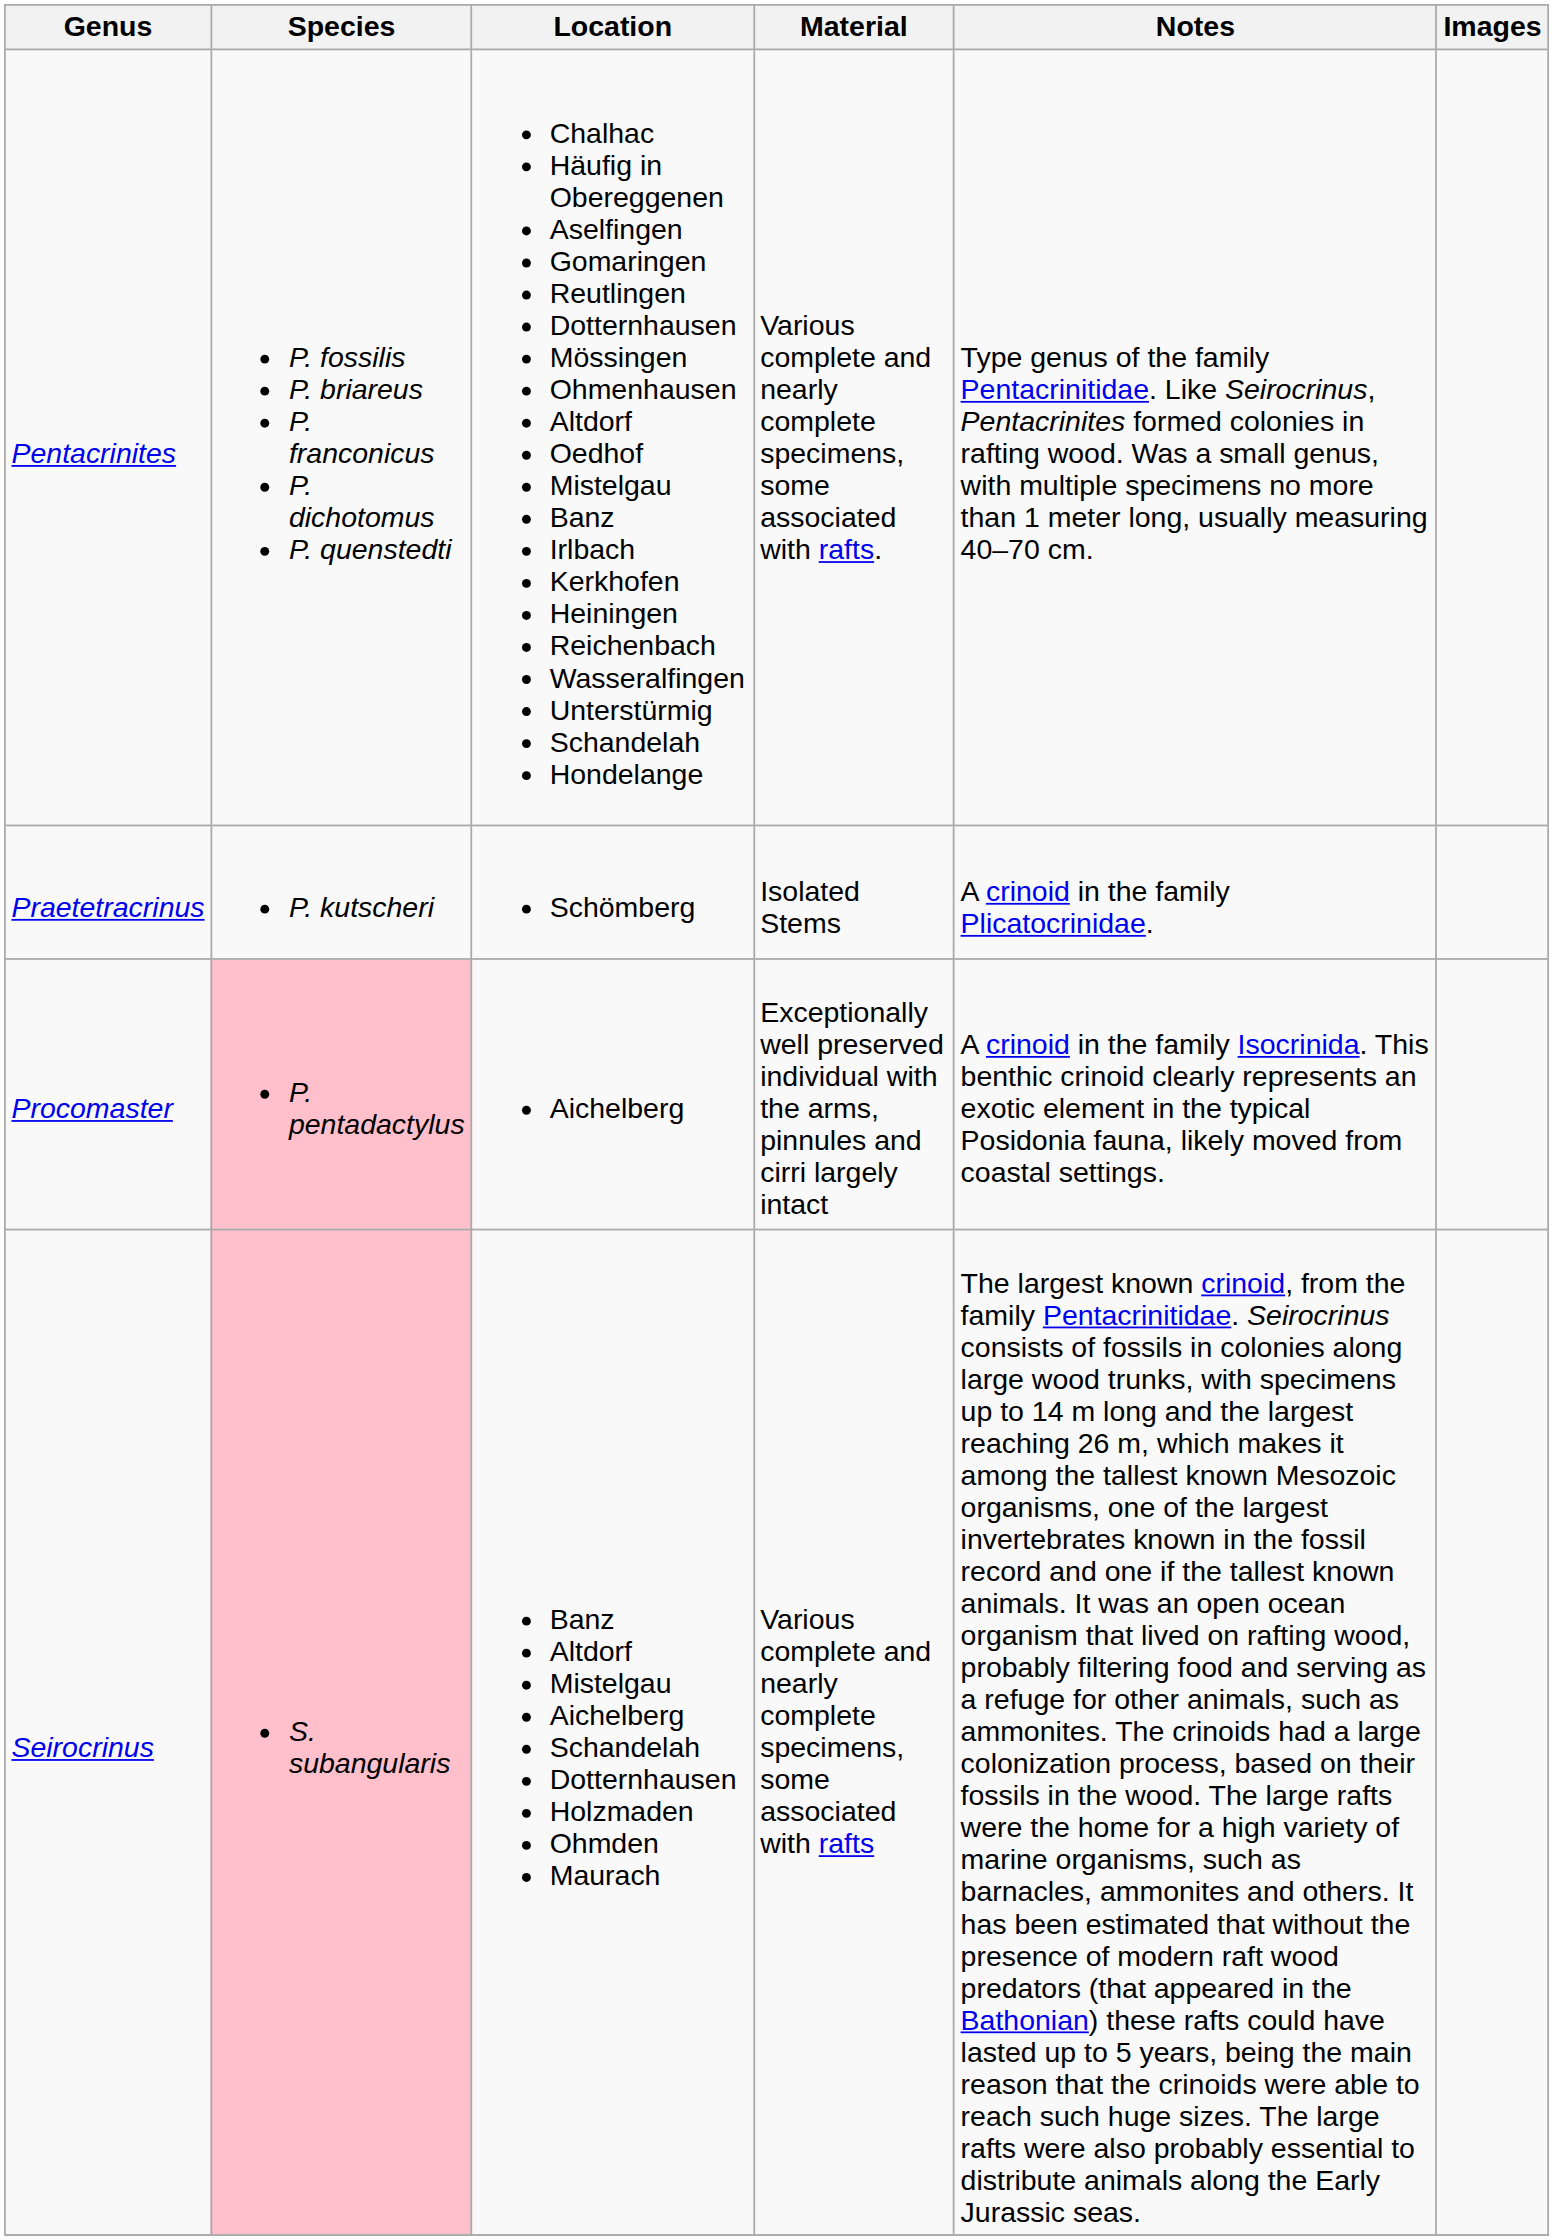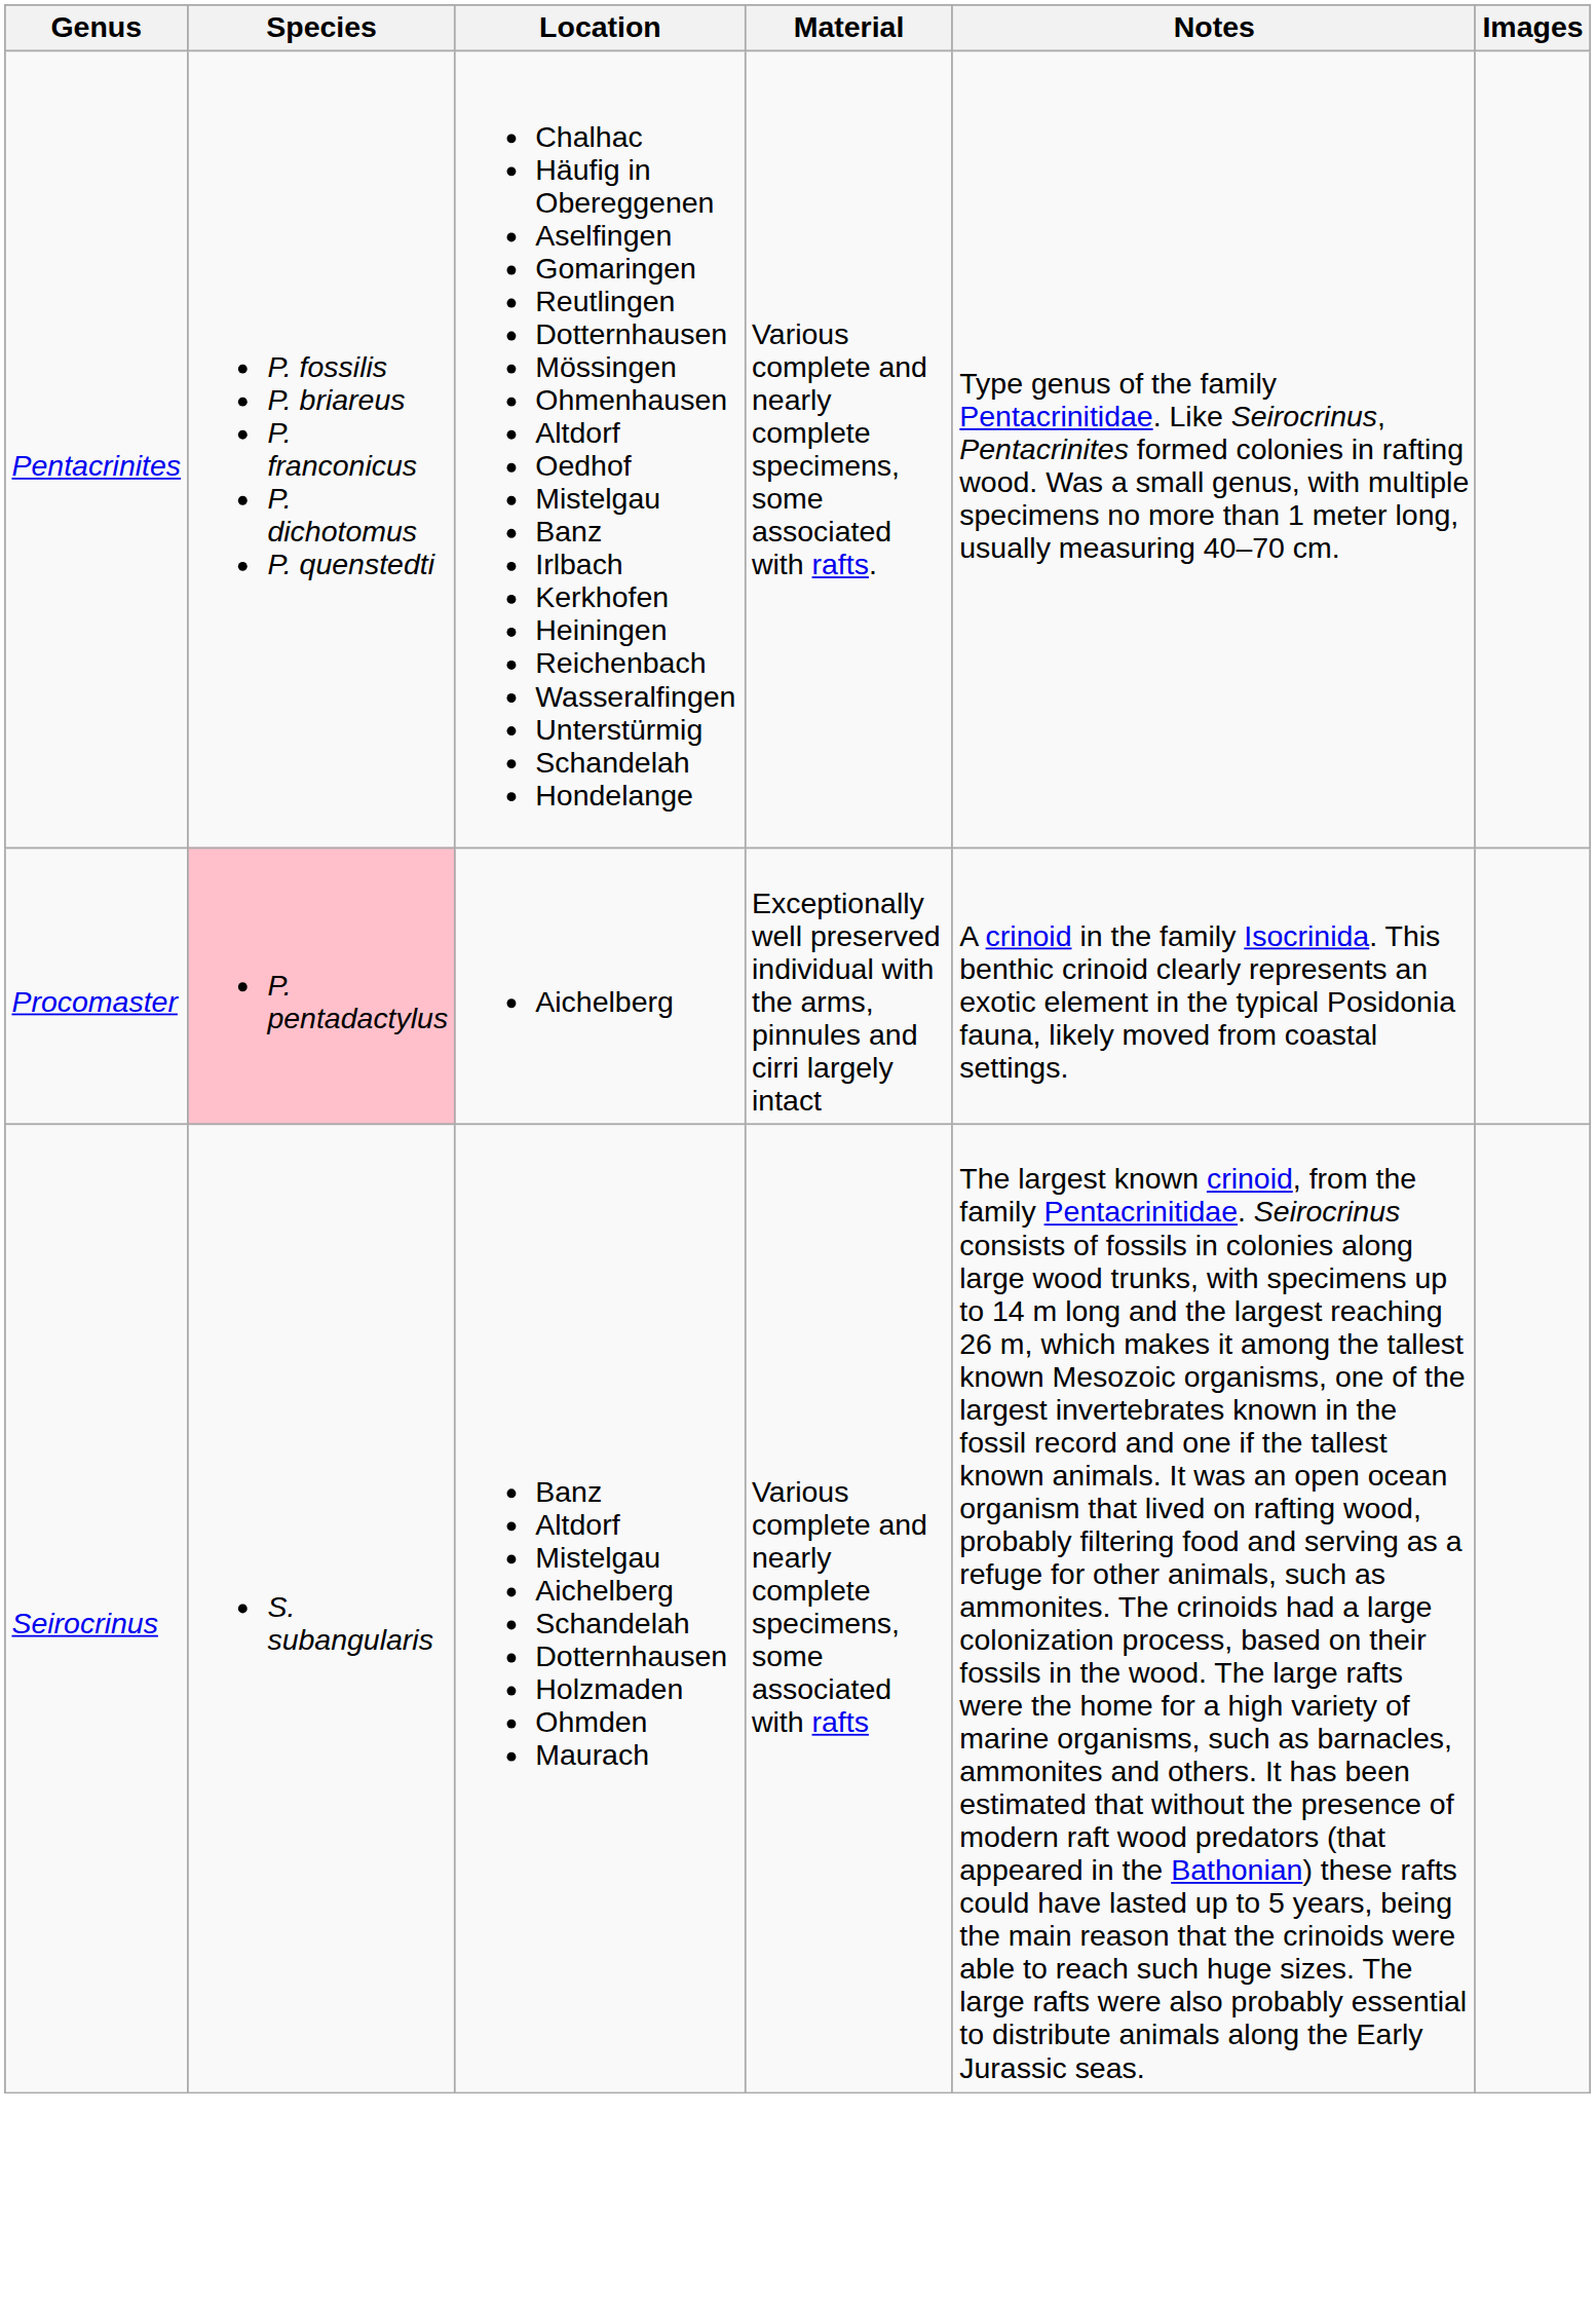 <table class = "wikitable">
 <tr>
 <th>Genus</th>
 <th>Species</th>
 <th>Location</th>
 <th>Material</th>
 <th>Notes</th>
 <th>Images</th>
 </tr>
 <tr>
 <td><br><em><a href='#'>Pentacrinites</a></em></td>
 <td><br><ul><li><em>P. fossilis</em></li><li><em>P. briareus</em></li><li><em>P. franconicus</em></li><li><em>P. dichotomus</em></li><li><em>P. quenstedti</em></li></ul></td>
 <td><br><ul><li>Chalhac</li><li>Häufig in Obereggenen</li><li>Aselfingen</li><li>Gomaringen</li><li>Reutlingen</li><li>Dotternhausen</li><li>Mössingen</li><li>Ohmenhausen</li><li>Altdorf</li><li>Oedhof</li><li>Mistelgau</li><li>Banz</li><li>Irlbach</li><li>Kerkhofen</li><li>Heiningen</li><li>Reichenbach</li><li>Wasseralfingen</li><li>Unterstürmig</li><li>Schandelah</li><li>Hondelange</li></ul></td>
 <td>Various complete and nearly complete specimens, some associated with <a href='#'>rafts</a>.</td>
 <td><br>Type genus of the family <a href='#'>Pentacrinitidae</a>. Like <em>Seirocrinus</em>, <em>Pentacrinites</em> formed colonies in rafting wood. Was a small genus, with multiple specimens no more than 1 meter long, usually measuring 40–70 cm.</td>
 <td><br></td>
 </tr>
 <tr>
-<td><br><em><a href='#'>Praetetracrinus</a></em></td>
-<td><br><ul><li><em>P. kutscheri</em></li></ul></td>
-<td><br><ul><li>Schömberg</li></ul></td>
-<td><br>Isolated Stems</td>
-<td><br>A <a href='#'>crinoid</a> in the family <a href='#'>Plicatocrinidae</a>.</td>
-<td></td>
-</tr>
-<tr>
 <td><br><em><a href='#'>Procomaster</a></em></td>
 <td style="background: pink;"><br><ul><li><em>P. pentadactylus</em></li></ul></td>
 <td><br><ul><li>Aichelberg</li></ul></td>
 <td><br>Exceptionally well preserved individual with the arms, pinnules and cirri largely intact</td>
 <td><br>A <a href='#'>crinoid</a> in the family <a href='#'>Isocrinida</a>. This benthic crinoid clearly represents an exotic element in the typical Posidonia fauna, likely moved from coastal settings.</td>
 <td></td>
 </tr>
 <tr>
 <td><br><em><a href='#'>Seirocrinus</a></em></td>
-<td style="background: pink;"><br><ul><li><em>S. subangularis</em></li></ul></td>
+<td><br><ul><li><em>S. subangularis</em></li></ul></td>
 <td><br><ul><li>Banz</li><li>Altdorf</li><li>Mistelgau</li><li>Aichelberg</li><li>Schandelah</li><li>Dotternhausen</li><li>Holzmaden</li><li>Ohmden</li><li>Maurach</li></ul></td>
 <td>Various complete and nearly complete specimens, some associated with <a href='#'>rafts</a></td>
 <td><br>The largest known <a href='#'>crinoid</a>, from the family <a href='#'>Pentacrinitidae</a>. <em>Seirocrinus</em> consists of fossils in colonies along large wood trunks, with specimens up to 14 m long and the largest reaching 26 m, which makes it among the tallest known Mesozoic organisms, one of the largest invertebrates known in the fossil record and one if the tallest known animals. It was an open ocean organism that lived on rafting wood, probably filtering food and serving as a refuge for other animals, such as ammonites. The crinoids had a large colonization process, based on their fossils in the wood. The large rafts were the home for a high variety of marine organisms, such as barnacles, ammonites and others. It has been estimated that without the presence of modern raft wood predators (that appeared in the <a href='#'>Bathonian</a>) these rafts could have lasted up to 5 years, being the main reason that the crinoids were able to reach such huge sizes. The large rafts were also probably essential to distribute animals along the Early Jurassic seas.</td>
 <td><br></td>
 </tr>
 <tr>
 </tr>
 </table>
